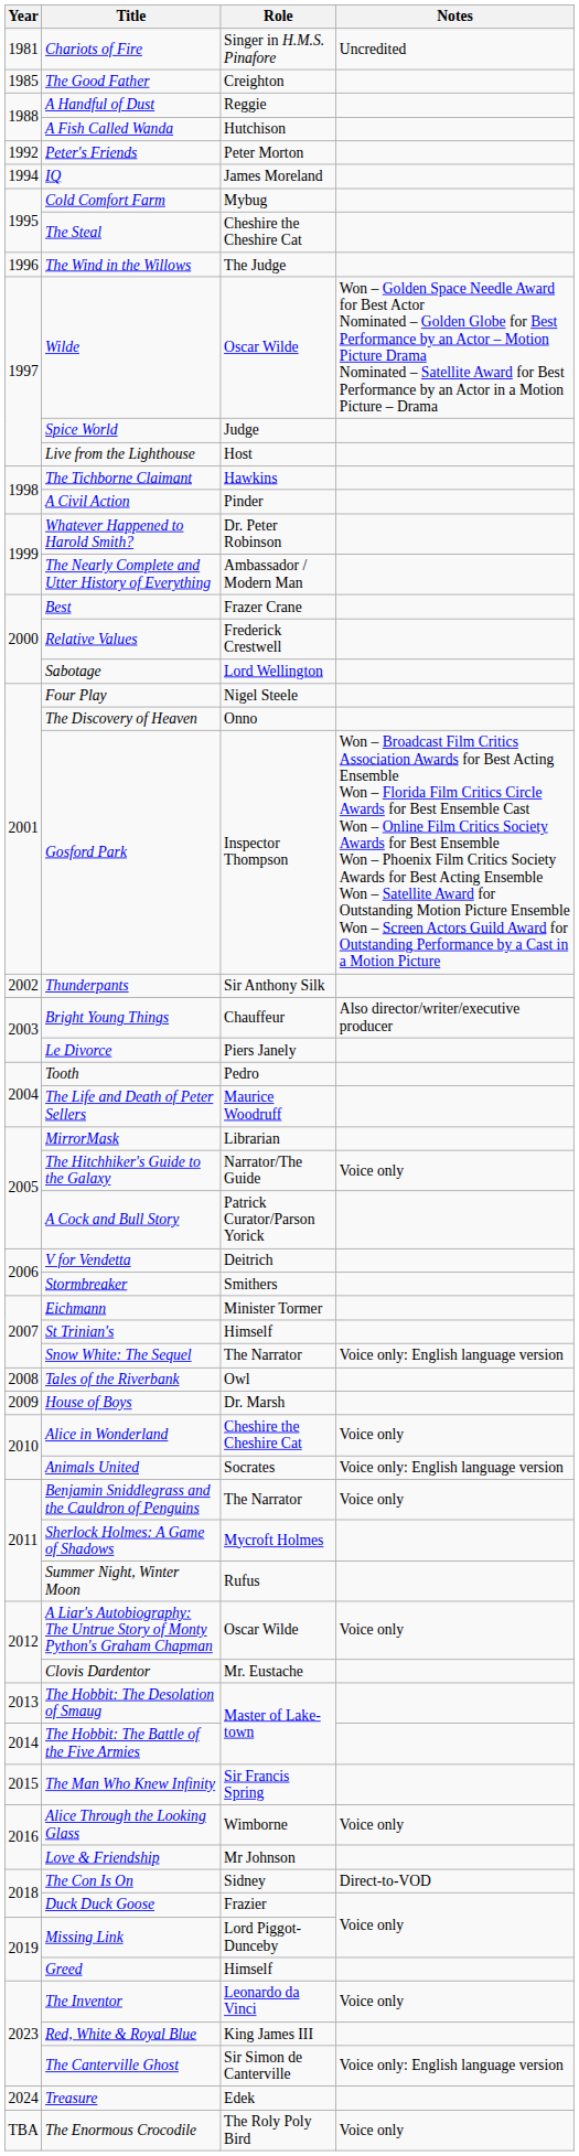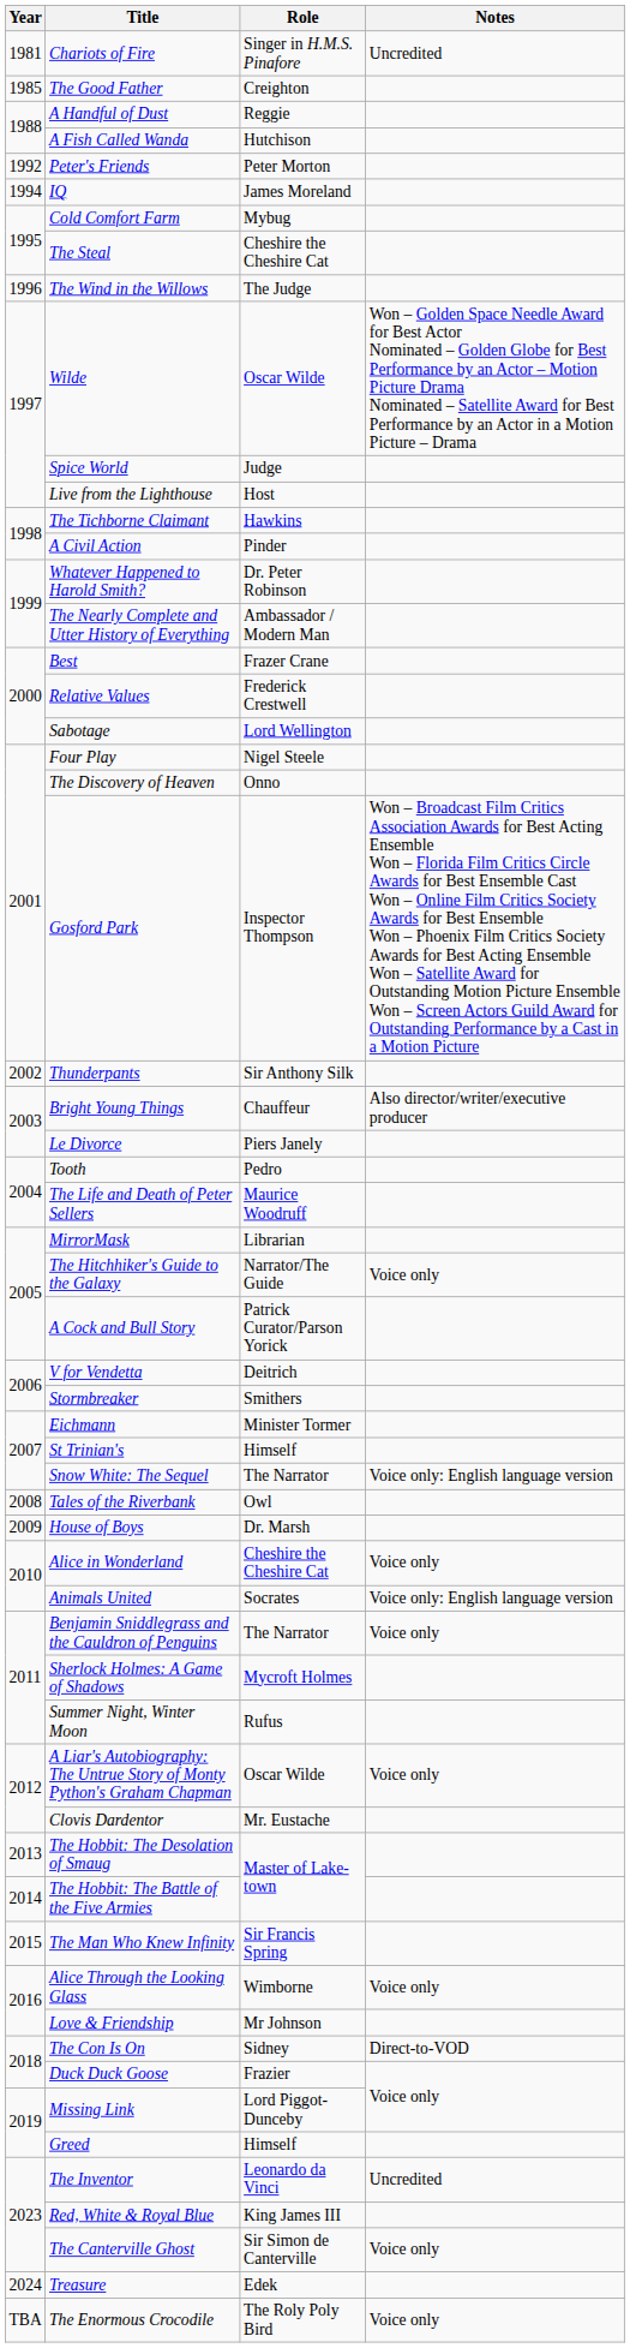 <table class="wikitable sortable">
 <tr align="center">
 <th>Year</th>
 <th>Title</th>
 <th>Role</th>
 <th>Notes</th>
 </tr>
 <tr>
 <td>1981</td>
 <td><em><a href='#'>Chariots of Fire</a></em></td>
 <td>Singer in <em>H.M.S. Pinafore</em></td>
 <td>Uncredited</td>
 </tr>
 <tr>
 <td>1985</td>
 <td><em><a href='#'>The Good Father</a></em></td>
 <td>Creighton</td>
 <td></td>
 </tr>
 <tr>
 <td rowspan="2">1988</td>
 <td><em><a href='#'>A Handful of Dust</a></em></td>
 <td>Reggie</td>
 <td></td>
 </tr>
 <tr>
 <td><em><a href='#'>A Fish Called Wanda</a></em></td>
 <td>Hutchison</td>
 <td></td>
 </tr>
 <tr>
 <td>1992</td>
 <td><em><a href='#'>Peter's Friends</a></em></td>
 <td>Peter Morton</td>
 <td></td>
 </tr>
 <tr>
 <td>1994</td>
 <td><em><a href='#'>IQ</a></em></td>
 <td>James Moreland</td>
 <td></td>
 </tr>
 <tr>
 <td rowspan="2">1995</td>
 <td><em><a href='#'>Cold Comfort Farm</a></em></td>
 <td>Mybug</td>
 <td></td>
 </tr>
 <tr>
 <td><em><a href='#'>The Steal</a></em></td>
 <td>Cheshire the Cheshire Cat</td>
 <td></td>
 </tr>
 <tr>
 <td>1996</td>
 <td><em><a href='#'>The Wind in the Willows</a></em></td>
 <td>The Judge</td>
 <td></td>
 </tr>
 <tr>
 <td rowspan="3">1997</td>
 <td><em><a href='#'>Wilde</a></em></td>
 <td><a href='#'>Oscar Wilde</a></td>
 <td>Won – <a href='#'>Golden Space Needle Award</a> for Best Actor<br>Nominated – <a href='#'>Golden Globe</a> for <a href='#'>Best Performance by an Actor – Motion Picture Drama</a><br>Nominated – <a href='#'>Satellite Award</a> for Best Performance by an Actor in a Motion Picture – Drama</td>
 </tr>
 <tr>
 <td><em><a href='#'>Spice World</a></em></td>
 <td>Judge</td>
 <td></td>
 </tr>
 <tr>
 <td><em>Live from the Lighthouse</em></td>
 <td>Host</td>
 <td></td>
 </tr>
 <tr>
 <td rowspan="2">1998</td>
 <td><em><a href='#'>The Tichborne Claimant</a></em></td>
 <td><a href='#'>Hawkins</a></td>
 <td></td>
 </tr>
 <tr>
 <td><em><a href='#'>A Civil Action</a></em></td>
 <td>Pinder</td>
 <td></td>
 </tr>
 <tr>
 <td rowspan="2">1999</td>
 <td><em><a href='#'>Whatever Happened to Harold Smith?</a></em></td>
 <td>Dr. Peter Robinson</td>
 <td></td>
 </tr>
 <tr>
 <td><em><a href='#'>The Nearly Complete and Utter History of Everything</a></em></td>
 <td>Ambassador / Modern Man</td>
 <td></td>
 </tr>
 <tr>
 <td rowspan="3">2000</td>
 <td><em><a href='#'>Best</a></em></td>
 <td>Frazer Crane</td>
 <td></td>
 </tr>
 <tr>
 <td><em><a href='#'>Relative Values</a></em></td>
 <td>Frederick Crestwell</td>
 <td></td>
 </tr>
 <tr>
 <td><em>Sabotage</em></td>
 <td><a href='#'>Lord Wellington</a></td>
 <td></td>
 </tr>
 <tr>
 <td rowspan="3">2001</td>
 <td><em>Four Play</em></td>
 <td>Nigel Steele</td>
 <td></td>
 </tr>
 <tr>
 <td><em>The Discovery of Heaven</em></td>
 <td>Onno</td>
 <td></td>
 </tr>
 <tr>
 <td><em><a href='#'>Gosford Park</a></em></td>
 <td>Inspector Thompson</td>
 <td>Won – <a href='#'>Broadcast Film Critics Association Awards</a> for Best Acting Ensemble<br>Won – <a href='#'>Florida Film Critics Circle Awards</a> for Best Ensemble Cast<br>Won – <a href='#'>Online Film Critics Society Awards</a> for Best Ensemble<br>Won – Phoenix Film Critics Society Awards for Best Acting Ensemble<br>Won – <a href='#'>Satellite Award</a> for Outstanding Motion Picture Ensemble<br>Won – <a href='#'>Screen Actors Guild Award</a> for <a href='#'>Outstanding Performance by a Cast in a Motion Picture</a></td>
 </tr>
 <tr>
 <td>2002</td>
 <td><em><a href='#'>Thunderpants</a></em></td>
 <td>Sir Anthony Silk</td>
 <td></td>
 </tr>
 <tr>
 <td rowspan="2">2003</td>
 <td><em><a href='#'>Bright Young Things</a></em></td>
 <td>Chauffeur</td>
 <td>Also director/writer/executive producer</td>
 </tr>
 <tr>
 <td><em><a href='#'>Le Divorce</a></em></td>
 <td>Piers Janely</td>
 <td></td>
 </tr>
 <tr>
 <td rowspan="2">2004</td>
 <td><em>Tooth</em></td>
 <td>Pedro</td>
 <td></td>
 </tr>
 <tr>
 <td><em><a href='#'>The Life and Death of Peter Sellers</a></em></td>
 <td><a href='#'>Maurice Woodruff</a></td>
 <td></td>
 </tr>
 <tr>
 <td rowspan="3">2005</td>
 <td><em><a href='#'>MirrorMask</a></em></td>
 <td>Librarian</td>
 <td></td>
 </tr>
 <tr>
 <td><em><a href='#'>The Hitchhiker's Guide to the Galaxy</a></em></td>
 <td>Narrator/The Guide</td>
 <td>Voice only</td>
 </tr>
 <tr>
 <td><em><a href='#'>A Cock and Bull Story</a></em></td>
 <td>Patrick Curator/Parson Yorick</td>
 <td></td>
 </tr>
 <tr>
 <td rowspan="2">2006</td>
 <td><em><a href='#'>V for Vendetta</a></em></td>
 <td>Deitrich</td>
 <td></td>
 </tr>
 <tr>
 <td><em><a href='#'>Stormbreaker</a></em></td>
 <td>Smithers</td>
 <td></td>
 </tr>
 <tr>
 <td rowspan="3">2007</td>
 <td><em><a href='#'>Eichmann</a></em></td>
 <td>Minister Tormer</td>
 <td></td>
 </tr>
 <tr>
 <td><em><a href='#'>St Trinian's</a></em></td>
 <td>Himself</td>
 <td></td>
 </tr>
 <tr>
 <td><em><a href='#'>Snow White: The Sequel</a></em></td>
 <td>The Narrator</td>
 <td>Voice only: English language version</td>
 </tr>
 <tr>
 <td>2008</td>
 <td><em><a href='#'>Tales of the Riverbank</a></em></td>
 <td>Owl</td>
 <td></td>
 </tr>
 <tr>
 <td>2009</td>
 <td><em><a href='#'>House of Boys</a></em></td>
 <td>Dr. Marsh</td>
 <td></td>
 </tr>
 <tr>
 <td rowspan="2">2010</td>
 <td><em><a href='#'>Alice in Wonderland</a></em></td>
 <td><a href='#'>Cheshire the Cheshire Cat</a></td>
 <td>Voice only</td>
 </tr>
 <tr>
 <td><em><a href='#'>Animals United</a></em></td>
 <td>Socrates</td>
 <td>Voice only: English language version</td>
 </tr>
 <tr>
 <td rowspan="3">2011</td>
 <td><em><a href='#'>Benjamin Sniddlegrass and the Cauldron of Penguins</a></em></td>
 <td>The Narrator</td>
 <td>Voice only</td>
 </tr>
 <tr>
 <td><em><a href='#'>Sherlock Holmes: A Game of Shadows</a></em></td>
 <td><a href='#'>Mycroft Holmes</a></td>
 <td></td>
 </tr>
 <tr>
 <td><em>Summer Night, Winter Moon</em></td>
 <td>Rufus</td>
 <td></td>
 </tr>
 <tr>
 <td rowspan="2">2012</td>
 <td><em><a href='#'>A Liar's Autobiography: The Untrue Story of Monty Python's Graham Chapman</a></em></td>
 <td>Oscar Wilde</td>
 <td>Voice only</td>
 </tr>
 <tr>
 <td><em>Clovis Dardentor</em></td>
 <td>Mr. Eustache</td>
 <td></td>
 </tr>
 <tr>
 <td>2013</td>
 <td><em><a href='#'>The Hobbit: The Desolation of Smaug</a></em></td>
 <td rowspan="2"><a href='#'>Master of Lake-town</a></td>
 <td></td>
 </tr>
 <tr>
 <td>2014</td>
 <td><em><a href='#'>The Hobbit: The Battle of the Five Armies</a></em></td>
 <td></td>
 </tr>
 <tr>
 <td>2015</td>
 <td><em><a href='#'>The Man Who Knew Infinity</a></em></td>
 <td><a href='#'>Sir Francis Spring</a></td>
 <td></td>
 </tr>
 <tr>
 <td rowspan="2">2016</td>
 <td><em><a href='#'>Alice Through the Looking Glass</a></em></td>
 <td>Wimborne</td>
 <td>Voice only</td>
 </tr>
 <tr>
 <td><em><a href='#'>Love & Friendship</a></em></td>
 <td>Mr Johnson</td>
 <td></td>
 </tr>
 <tr>
 <td rowspan="2">2018</td>
 <td><em><a href='#'>The Con Is On</a></em></td>
 <td>Sidney</td>
 <td>Direct-to-VOD</td>
 </tr>
 <tr>
 <td><em><a href='#'>Duck Duck Goose</a></em></td>
 <td>Frazier</td>
 <td rowspan="2">Voice only</td>
 </tr>
 <tr>
 <td rowspan="2">2019</td>
 <td><em><a href='#'>Missing Link</a></em></td>
 <td>Lord Piggot-Dunceby</td>
 </tr>
 <tr>
 <td><em><a href='#'>Greed</a></em></td>
 <td>Himself</td>
 <td></td>
 </tr>
 <tr>
 <td rowspan="3">2023</td>
 <td><em><a href='#'>The Inventor</a></em></td>
 <td><a href='#'>Leonardo da Vinci</a></td>
-<td>Voice only</td>
+<td>Uncredited</td>
 </tr>
 <tr>
 <td><em><a href='#'>Red, White & Royal Blue</a></em></td>
 <td>King James III</td>
 <td></td>
 </tr>
 <tr>
 <td><a href='#'><em>The Canterville Ghost</em></a></td>
 <td>Sir Simon de Canterville</td>
-<td>Voice only: English language version</td>
+<td>Voice only</td>
 </tr>
 <tr>
 <td>2024</td>
 <td><em><a href='#'>Treasure</a></em></td>
 <td>Edek</td>
 <td></td>
 </tr>
 <tr>
 <td>TBA</td>
 <td><em>The Enormous Crocodile</em></td>
 <td>The Roly Poly Bird</td>
 <td>Voice only</td>
 </tr>
 </table>
